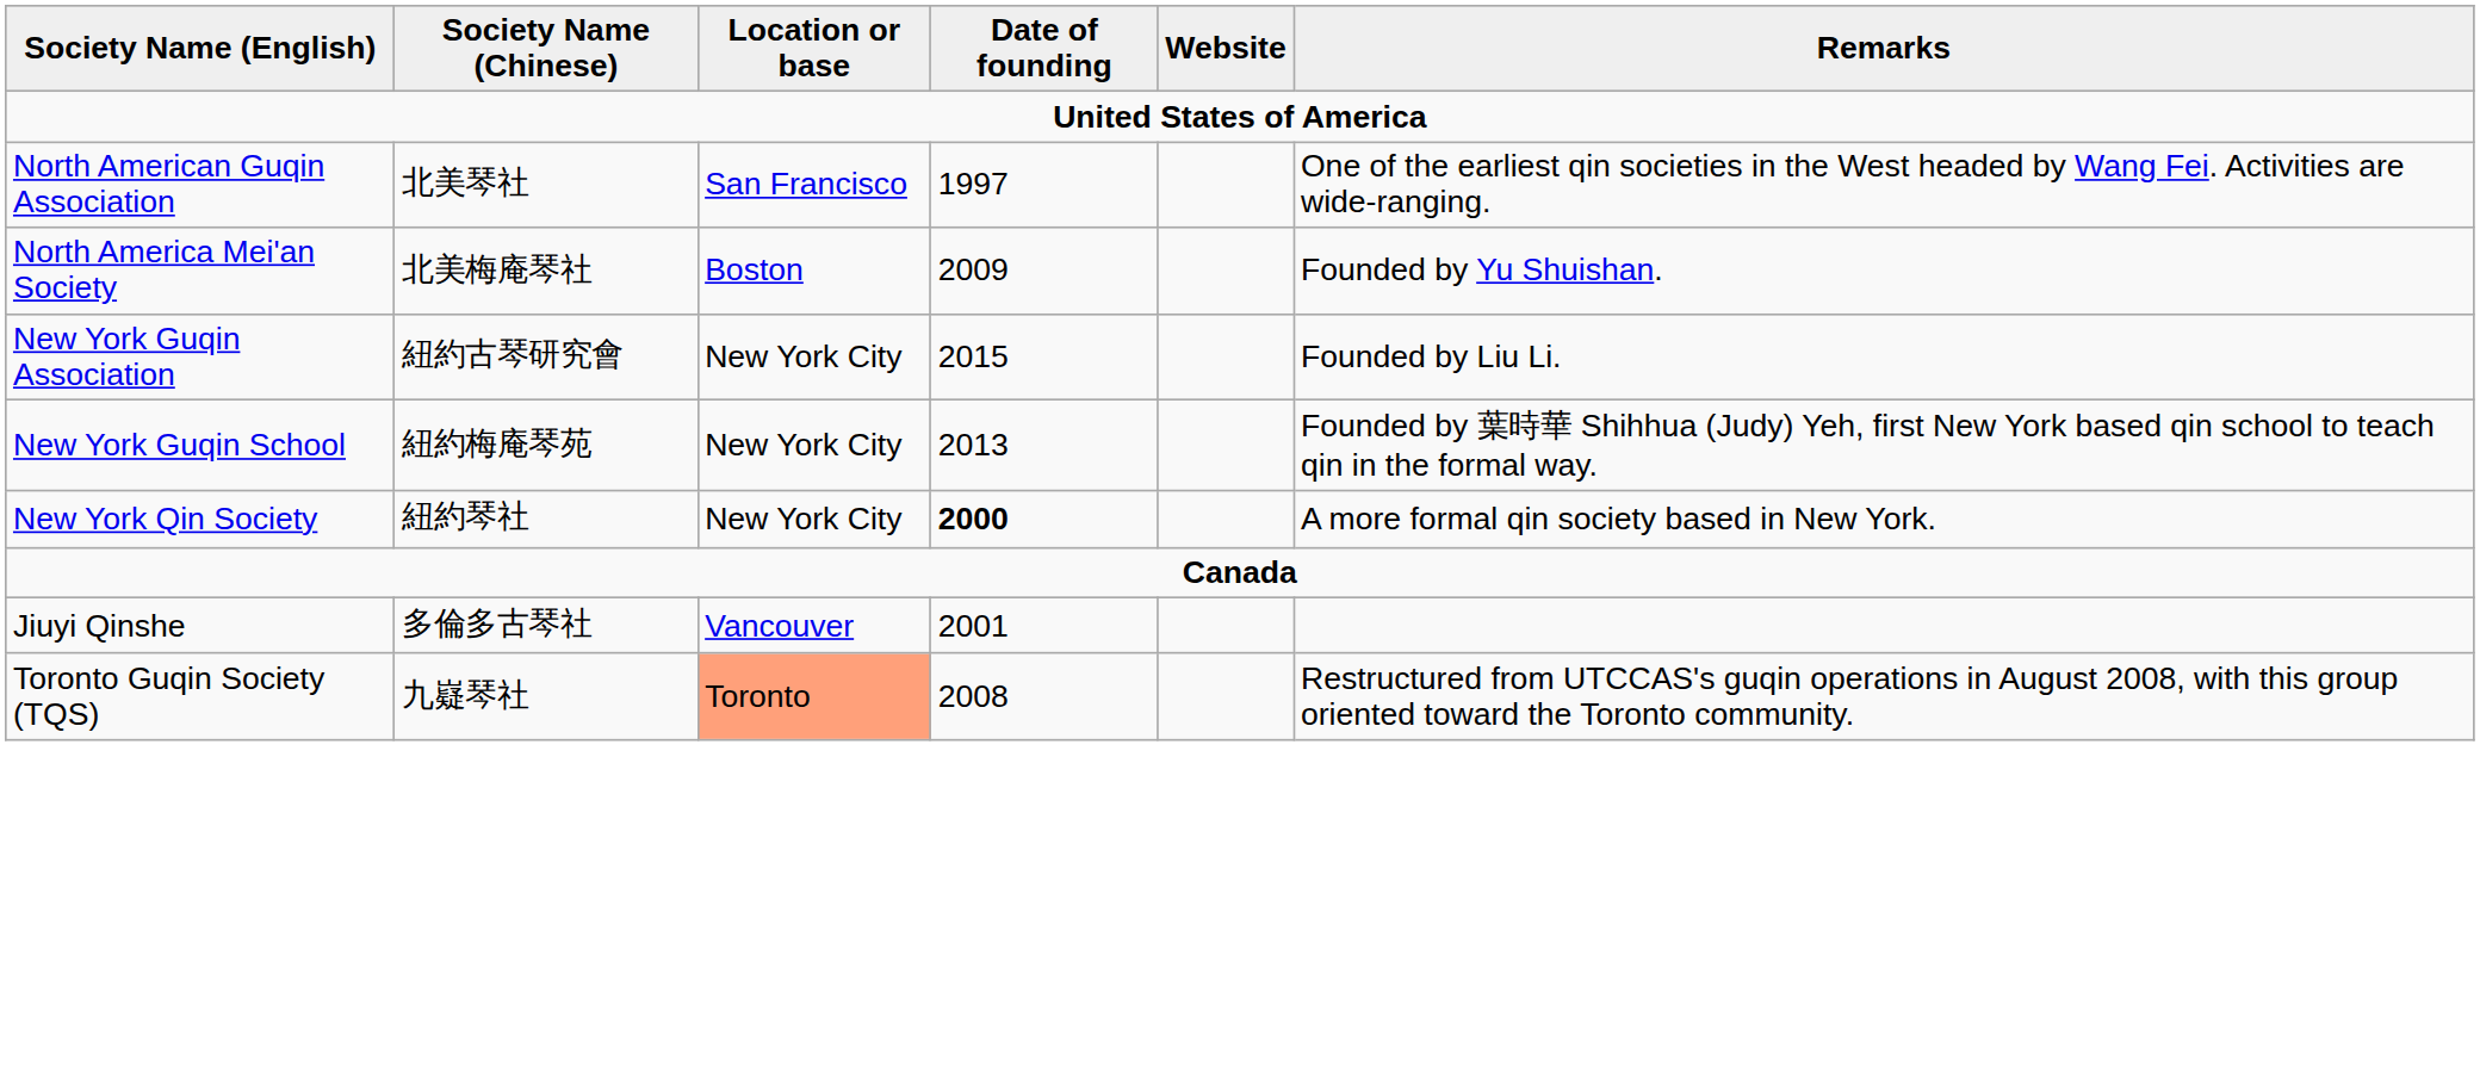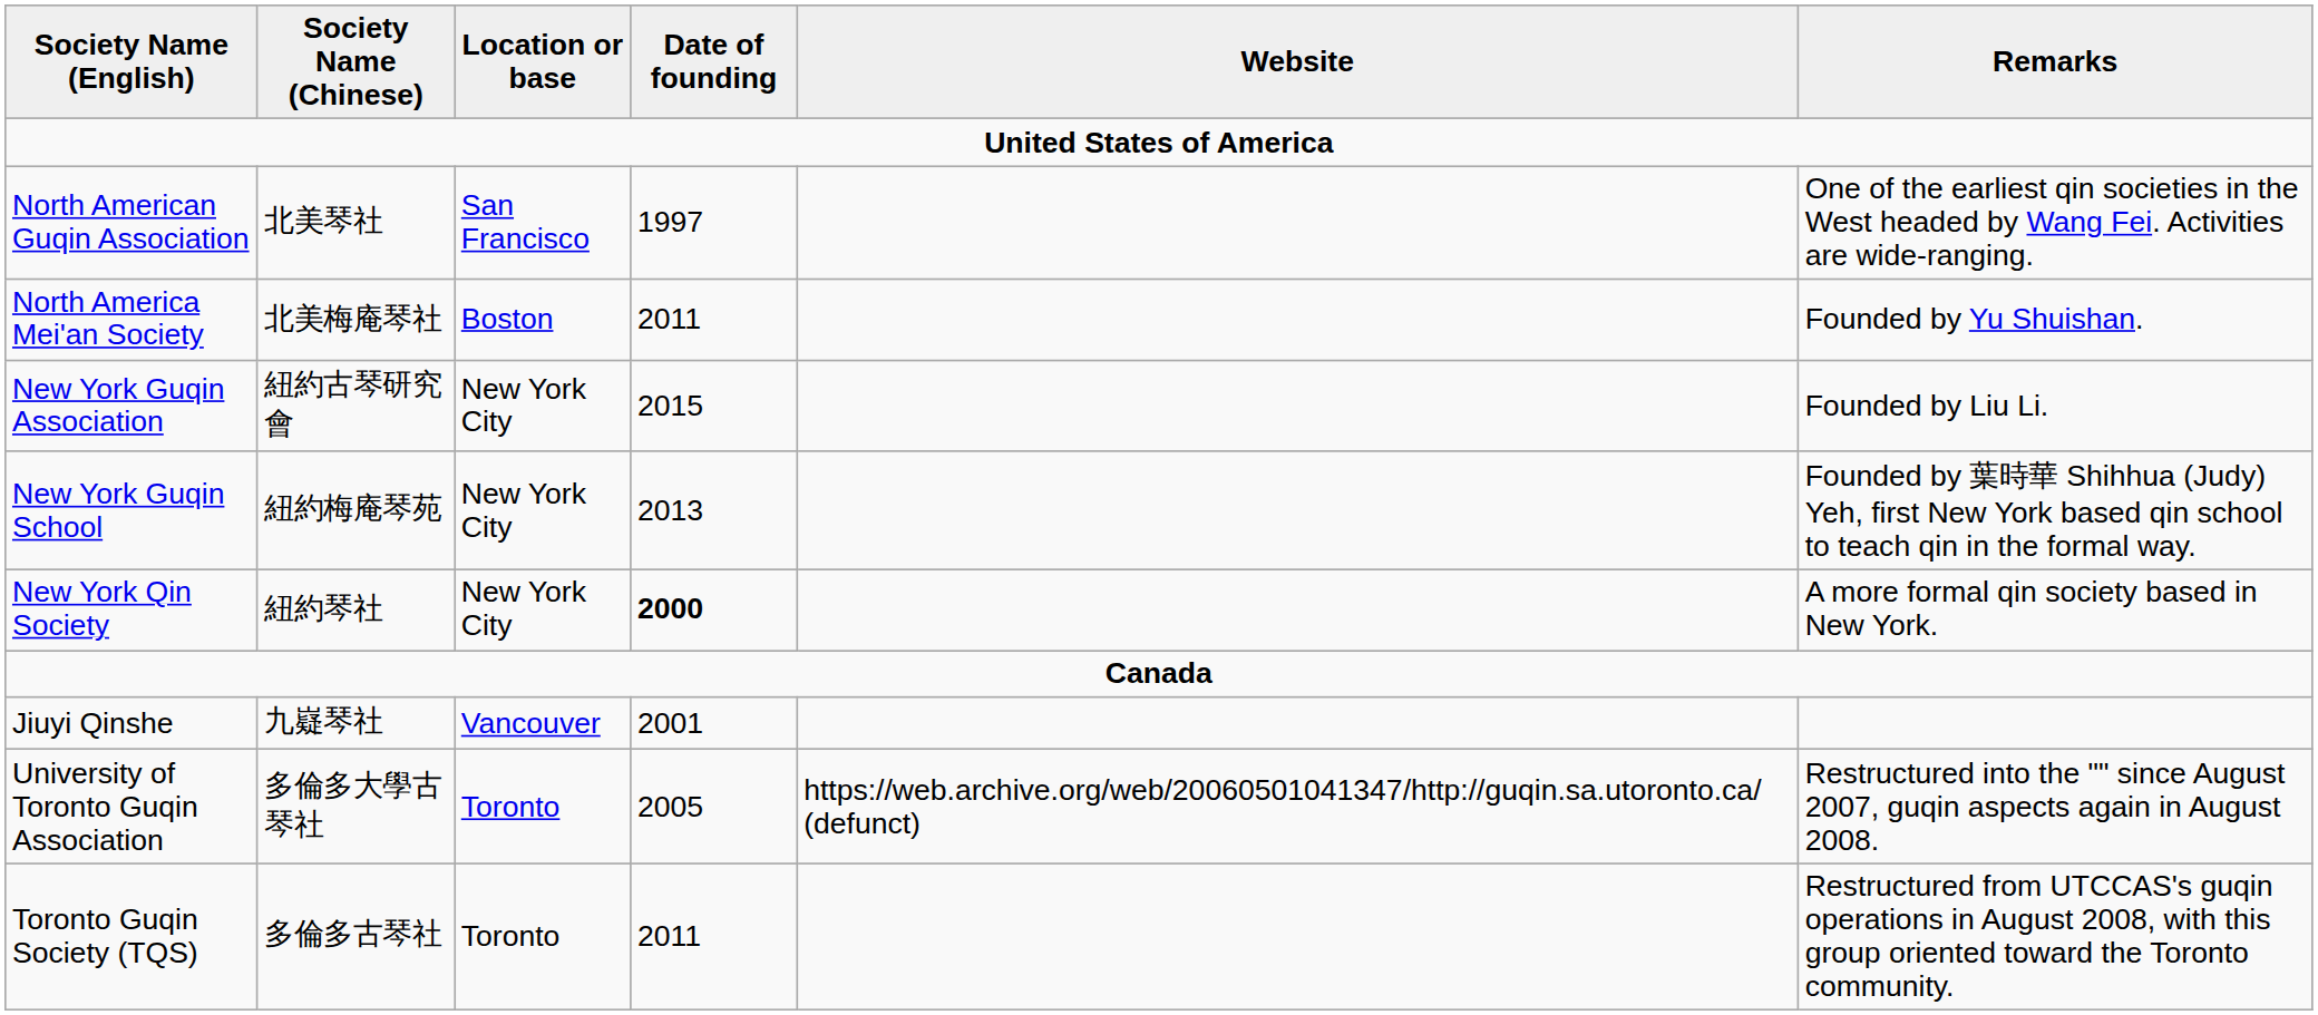 <table class="wikitable">
 <tr>
 <th style="background:#efefef;">Society Name (English)</th>
 <th style="background:#efefef;">Society Name (Chinese)</th>
 <th style="background:#efefef;">Location or base</th>
 <th style="background:#efefef;">Date of founding</th>
 <th style="background:#efefef;">Website</th>
 <th style="background:#efefef;">Remarks</th>
 </tr>
 <tr>
 <td colspan="6" align="center"><strong>United States of America</strong></td>
 </tr>
 <tr>
 <td><a href='#'>North American Guqin Association</a></td>
 <td>北美琴社</td>
 <td><a href='#'>San Francisco</a></td>
 <td>1997</td>
 <td></td>
 <td>One of the earliest qin societies in the West headed by <a href='#'>Wang Fei</a>. Activities are wide-ranging.</td>
 </tr>
 <tr>
 <td><a href='#'>North America Mei'an Society</a></td>
 <td>北美梅庵琴社</td>
 <td><a href='#'>Boston</a></td>
-<td>2009</td>
+<td>2011</td>
 <td></td>
 <td>Founded by <a href='#'>Yu Shuishan</a>.</td>
 </tr>
 <tr>
 <td><a href='#'>New York Guqin Association</a></td>
 <td>紐約古琴研究會</td>
 <td>New York City</td>
 <td>2015</td>
 <td></td>
 <td>Founded by Liu Li.</td>
 </tr>
 <tr>
 <td><a href='#'>New York Guqin School</a></td>
 <td>紐約梅庵琴苑</td>
 <td>New York City</td>
 <td>2013</td>
 <td></td>
 <td>Founded by 葉時華 Shihhua (Judy) Yeh, first New York based qin school to teach qin in the formal way.</td>
 </tr>
 <tr>
 <td><a href='#'>New York Qin Society</a></td>
 <td>紐約琴社</td>
 <td>New York City</td>
 <td><strong>2000</strong></td>
 <td></td>
 <td>A more formal qin society based in New York.</td>
 </tr>
 <tr>
 <td colspan="6" align="center"><strong>Canada</strong></td>
 </tr>
 <tr>
 <td>Jiuyi Qinshe</td>
-<td>多倫多古琴社</td>
+<td>九嶷琴社</td>
 <td><a href='#'>Vancouver</a></td>
 <td>2001</td>
 <td></td>
 <td></td>
 </tr>
 <tr>
+<td>University of Toronto Guqin Association</td>
+<td>多倫多大學古琴社</td>
+<td><a href='#'>Toronto</a></td>
+<td>2005</td>
+<td>https://web.archive.org/web/20060501041347/http://guqin.sa.utoronto.ca/ (defunct)</td>
+<td>Restructured into the "" since August 2007, guqin aspects again  in August 2008.</td>
+</tr>
+<tr>
 <td>Toronto Guqin Society (TQS)</td>
-<td>九嶷琴社</td>
-<td style="background: lightsalmon;">Toronto</td>
-<td>2008</td>
+<td>多倫多古琴社</td>
+<td>Toronto</td>
+<td>2011</td>
 <td></td>
 <td>Restructured from UTCCAS's guqin operations in August 2008, with this group oriented toward the Toronto community.</td>
 </tr>
 </table>
